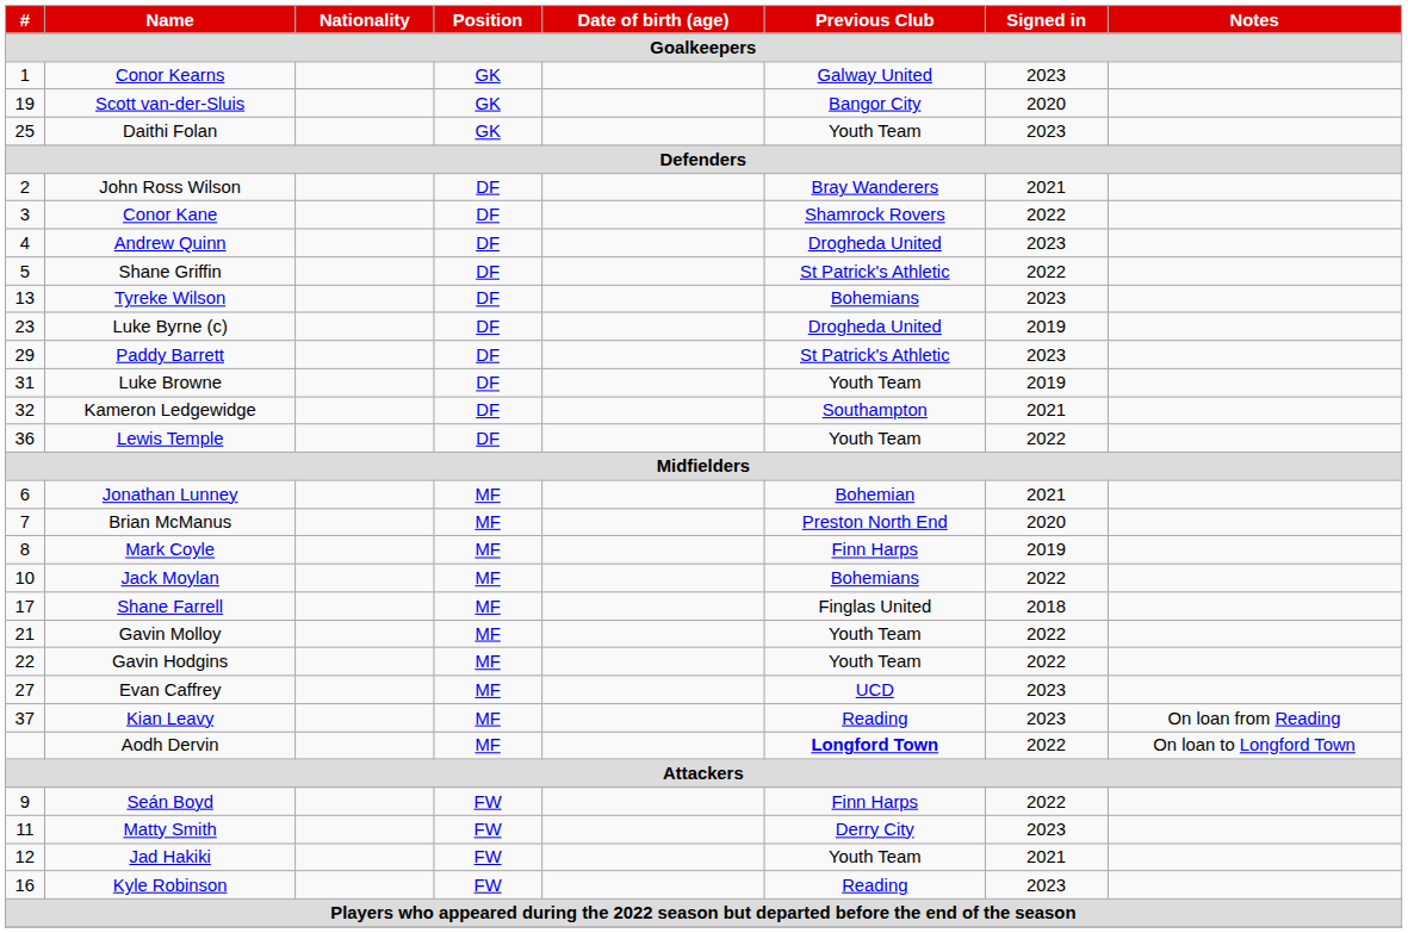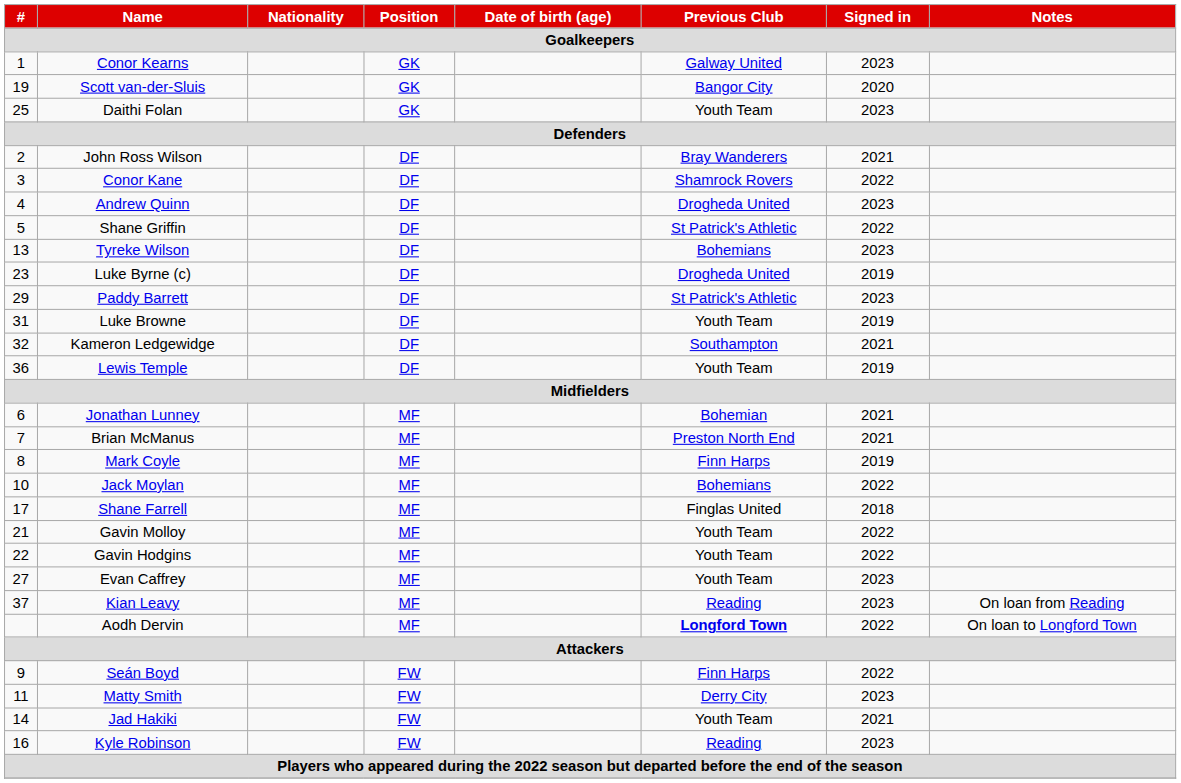 <table class="wikitable" style="text-align:center; font-size:90%; width:90%;">
 <tr>
 <th style="background:#d00; color:white;">#</th>
 <th style="background:#d00; color:white;">Name</th>
 <th style="background:#d00; color:white;">Nationality</th>
 <th style="background:#d00; color:white;">Position</th>
 <th style="background:#d00; color:white;">Date of birth (age)</th>
 <th style="background:#d00; color:white;">Previous Club</th>
 <th style="background:#d00; color:white;">Signed in</th>
 <th style="background:#d00; color:white;">Notes</th>
 </tr>
 <tr>
 <th colspan="9" scope="row" style="background:#dcdcdc;">Goalkeepers</th>
 </tr>
 <tr>
 <td>1</td>
 <td><a href='#'>Conor Kearns</a></td>
 <td></td>
 <td><a href='#'>GK</a></td>
 <td></td>
 <td><a href='#'>Galway United</a></td>
 <td>2023</td>
 <td></td>
 </tr>
 <tr>
 <td>19</td>
 <td><a href='#'>Scott van-der-Sluis</a></td>
 <td></td>
 <td><a href='#'>GK</a></td>
 <td></td>
 <td><a href='#'>Bangor City</a></td>
 <td>2020</td>
 <td></td>
 </tr>
 <tr>
 <td>25</td>
 <td>Daithi Folan</td>
 <td></td>
 <td><a href='#'>GK</a></td>
 <td></td>
 <td>Youth Team</td>
 <td>2023</td>
 <td></td>
 </tr>
 <tr>
 <th colspan="9" scope="row" style="background:#dcdcdc;">Defenders</th>
 </tr>
 <tr>
 <td>2</td>
 <td>John Ross Wilson</td>
 <td></td>
 <td><a href='#'>DF</a></td>
 <td></td>
 <td><a href='#'>Bray Wanderers</a></td>
 <td>2021</td>
 <td></td>
 </tr>
 <tr>
 <td>3</td>
 <td><a href='#'>Conor Kane</a></td>
 <td></td>
 <td><a href='#'>DF</a></td>
 <td></td>
 <td><a href='#'>Shamrock Rovers</a></td>
 <td>2022</td>
 <td></td>
 </tr>
 <tr>
 <td>4</td>
 <td><a href='#'>Andrew Quinn</a></td>
 <td></td>
 <td><a href='#'>DF</a></td>
 <td></td>
 <td><a href='#'>Drogheda United</a></td>
 <td>2023</td>
 <td></td>
 </tr>
 <tr>
 <td>5</td>
 <td>Shane Griffin</td>
 <td></td>
 <td><a href='#'>DF</a></td>
 <td></td>
 <td><a href='#'>St Patrick's Athletic</a></td>
 <td>2022</td>
 <td></td>
 </tr>
 <tr>
 <td>13</td>
 <td><a href='#'>Tyreke Wilson</a></td>
 <td></td>
 <td><a href='#'>DF</a></td>
 <td></td>
 <td><a href='#'>Bohemians</a></td>
 <td>2023</td>
 <td></td>
 </tr>
 <tr>
 <td>23</td>
 <td>Luke Byrne (c)</td>
 <td></td>
 <td><a href='#'>DF</a></td>
 <td></td>
 <td><a href='#'>Drogheda United</a></td>
 <td>2019</td>
 <td></td>
 </tr>
 <tr>
 <td>29</td>
 <td><a href='#'>Paddy Barrett</a></td>
 <td></td>
 <td><a href='#'>DF</a></td>
 <td></td>
 <td><a href='#'>St Patrick's Athletic</a></td>
 <td>2023</td>
 <td></td>
 </tr>
 <tr>
 <td>31</td>
 <td>Luke Browne</td>
 <td></td>
 <td><a href='#'>DF</a></td>
 <td></td>
 <td>Youth Team</td>
 <td>2019</td>
 <td></td>
 </tr>
 <tr>
 <td>32</td>
 <td>Kameron Ledgewidge</td>
 <td></td>
 <td><a href='#'>DF</a></td>
 <td></td>
 <td><a href='#'>Southampton</a></td>
 <td>2021</td>
 <td></td>
 </tr>
 <tr>
 <td>36</td>
 <td><a href='#'>Lewis Temple</a></td>
 <td></td>
 <td><a href='#'>DF</a></td>
 <td></td>
 <td>Youth Team</td>
-<td>2022</td>
+<td>2019</td>
 <td></td>
 </tr>
 <tr>
 <th colspan="9" scope="row" style="background:#dcdcdc;">Midfielders</th>
 </tr>
 <tr>
 <td>6</td>
 <td><a href='#'>Jonathan Lunney</a></td>
 <td></td>
 <td><a href='#'>MF</a></td>
 <td></td>
 <td><a href='#'>Bohemian</a></td>
 <td>2021</td>
 <td></td>
 </tr>
 <tr>
 <td>7</td>
 <td>Brian McManus</td>
 <td></td>
 <td><a href='#'>MF</a></td>
 <td></td>
 <td><a href='#'>Preston North End</a></td>
-<td>2020</td>
+<td>2021</td>
 <td></td>
 </tr>
 <tr>
 <td>8</td>
 <td><a href='#'>Mark Coyle</a></td>
 <td></td>
 <td><a href='#'>MF</a></td>
 <td></td>
 <td><a href='#'>Finn Harps</a></td>
 <td>2019</td>
 <td></td>
 </tr>
 <tr>
 <td>10</td>
 <td><a href='#'>Jack Moylan</a></td>
 <td></td>
 <td><a href='#'>MF</a></td>
 <td></td>
 <td><a href='#'>Bohemians</a></td>
 <td>2022</td>
 <td></td>
 </tr>
 <tr>
 <td>17</td>
 <td><a href='#'>Shane Farrell</a></td>
 <td></td>
 <td><a href='#'>MF</a></td>
 <td></td>
 <td>Finglas United</td>
 <td>2018</td>
 <td></td>
 </tr>
 <tr>
 <td>21</td>
 <td>Gavin Molloy</td>
 <td></td>
 <td><a href='#'>MF</a></td>
 <td></td>
 <td>Youth Team</td>
 <td>2022</td>
 <td></td>
 </tr>
 <tr>
 <td>22</td>
 <td>Gavin Hodgins</td>
 <td></td>
 <td><a href='#'>MF</a></td>
 <td></td>
 <td>Youth Team</td>
 <td>2022</td>
 <td></td>
 </tr>
 <tr>
 <td>27</td>
 <td>Evan Caffrey</td>
 <td></td>
 <td><a href='#'>MF</a></td>
 <td></td>
-<td><a href='#'>UCD</a></td>
+<td>Youth Team</td>
 <td>2023</td>
 <td></td>
 </tr>
 <tr>
 <td>37</td>
 <td><a href='#'>Kian Leavy</a></td>
 <td></td>
 <td><a href='#'>MF</a></td>
 <td></td>
 <td><a href='#'>Reading</a></td>
 <td>2023</td>
 <td>On loan from <a href='#'>Reading</a></td>
 </tr>
 <tr>
 <td></td>
 <td>Aodh Dervin</td>
 <td></td>
 <td><a href='#'>MF</a></td>
 <td></td>
 <td><strong><a href='#'>Longford Town</a></strong></td>
 <td>2022</td>
 <td>On loan to <a href='#'>Longford Town</a></td>
 </tr>
 <tr>
 <th colspan="9" scope="row" style="background:#dcdcdc;">Attackers</th>
 </tr>
 <tr>
 <td>9</td>
 <td><a href='#'>Seán Boyd</a></td>
 <td></td>
 <td><a href='#'>FW</a></td>
 <td></td>
 <td><a href='#'>Finn Harps</a></td>
 <td>2022</td>
 <td></td>
 </tr>
 <tr>
 <td>11</td>
 <td><a href='#'>Matty Smith</a></td>
 <td></td>
 <td><a href='#'>FW</a></td>
 <td></td>
 <td><a href='#'>Derry City</a></td>
 <td>2023</td>
 <td></td>
 </tr>
 <tr>
-<td>12</td>
+<td>14</td>
 <td><a href='#'>Jad Hakiki</a></td>
 <td></td>
 <td><a href='#'>FW</a></td>
 <td></td>
 <td>Youth Team</td>
 <td>2021</td>
 <td></td>
 </tr>
 <tr>
 <td>16</td>
 <td><a href='#'>Kyle Robinson</a></td>
 <td></td>
 <td><a href='#'>FW</a></td>
 <td></td>
 <td><a href='#'>Reading</a></td>
 <td>2023</td>
 <td></td>
 </tr>
 <tr>
 <th colspan="9" style="background:#dcdcdc; text-align:center;">Players who appeared during the 2022 season but departed before the end of the season</th>
 </tr>
 <tr>
 </tr>
 <tr>
 </tr>
 </table>
